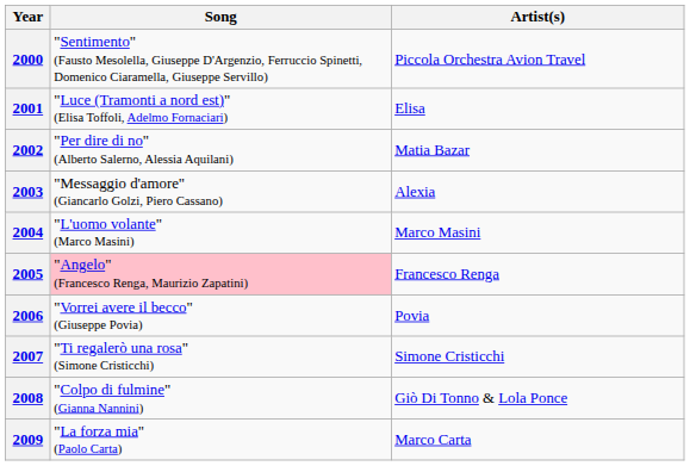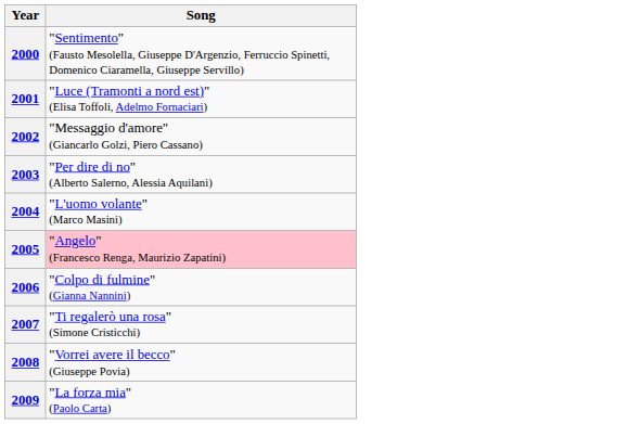 <table class="wikitable plainrowheaders">
 <tr>
 <th style="width:40px;">Year</th>
 <th style="width:350px;">Song</th>
-<th style="width:300px;">Artist(s)</th>
 </tr>
 <tr>
 <th scope="row"><a href='#'>2000</a></th>
 <td>"<a href='#'>Sentimento</a>"<br><small>(Fausto Mesolella, Giuseppe D'Argenzio, Ferruccio Spinetti, Domenico Ciaramella, Giuseppe Servillo)</small></td>
-<td><a href='#'>Piccola Orchestra Avion Travel</a></td>
 </tr>
 <tr>
 <th scope="row"><a href='#'>2001</a></th>
 <td>"<a href='#'>Luce (Tramonti a nord est)</a>"<br><small>(Elisa Toffoli, <a href='#'>Adelmo Fornaciari</a>)</small></td>
-<td><a href='#'>Elisa</a></td>
 </tr>
 <tr>
 <th scope="row"><a href='#'>2002</a></th>
-<td>"<a href='#'>Per dire di no</a>"<br><small>(Alberto Salerno, Alessia Aquilani)</small></td>
-<td><a href='#'>Matia Bazar</a></td>
+<td>"Messaggio d'amore"<br><small>(Giancarlo Golzi, Piero Cassano)</small></td>
 </tr>
 <tr>
 <th scope="row"><a href='#'>2003</a></th>
-<td>"Messaggio d'amore"<br><small>(Giancarlo Golzi, Piero Cassano)</small></td>
-<td><a href='#'>Alexia</a></td>
+<td>"<a href='#'>Per dire di no</a>"<br><small>(Alberto Salerno, Alessia Aquilani)</small></td>
 </tr>
 <tr>
 <th scope="row"><a href='#'>2004</a></th>
 <td>"<a href='#'>L'uomo volante</a>"<br><small>(Marco Masini)</small></td>
-<td><a href='#'>Marco Masini</a></td>
 </tr>
 <tr>
 <th scope="row"><a href='#'>2005</a></th>
 <td style="background: pink;">"<a href='#'>Angelo</a>"<br><small>(Francesco Renga, Maurizio Zapatini)</small></td>
-<td><a href='#'>Francesco Renga</a></td>
 </tr>
 <tr>
 <th scope="row"><a href='#'>2006</a></th>
-<td>"<a href='#'>Vorrei avere il becco</a>"<br><small>(Giuseppe Povia)</small></td>
-<td><a href='#'>Povia</a></td>
+<td>"<a href='#'>Colpo di fulmine</a>"<br><small>(<a href='#'>Gianna Nannini</a>)</small></td>
 </tr>
 <tr>
 <th scope="row"><a href='#'>2007</a></th>
 <td>"<a href='#'>Ti regalerò una rosa</a>"<br><small>(Simone Cristicchi)</small></td>
-<td><a href='#'>Simone Cristicchi</a></td>
 </tr>
 <tr>
 <th scope="row"><a href='#'>2008</a></th>
-<td>"<a href='#'>Colpo di fulmine</a>"<br><small>(<a href='#'>Gianna Nannini</a>)</small></td>
-<td><a href='#'>Giò Di Tonno</a> & <a href='#'>Lola Ponce</a></td>
+<td>"<a href='#'>Vorrei avere il becco</a>"<br><small>(Giuseppe Povia)</small></td>
 </tr>
 <tr>
 <th scope="row"><a href='#'>2009</a></th>
 <td>"<a href='#'>La forza mia</a>"<br><small>(<a href='#'>Paolo Carta</a>)</small></td>
-<td><a href='#'>Marco Carta</a></td>
 </tr>
 </table>
